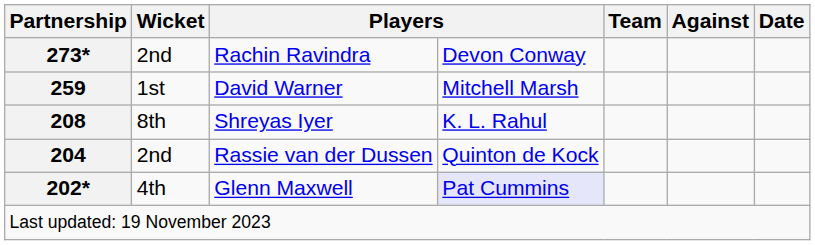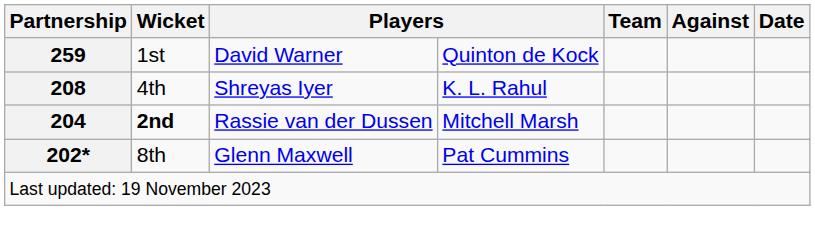 <table class="wikitable sortable">
 <tr>
 <th>Partnership</th>
 <th data-sort-type=number>Wicket</th>
 <th colspan="2" class="unsortable">Players</th>
 <th>Team</th>
 <th>Against</th>
 <th>Date</th>
 </tr>
 <tr>
-<th>273*</th>
-<td>2nd</td>
-<td><a href='#'>Rachin Ravindra</a></td>
-<td><a href='#'>Devon Conway</a></td>
-<td></td>
-<td></td>
-<td></td>
-</tr>
-<tr>
 <th>259</th>
 <td>1st</td>
 <td><a href='#'>David Warner</a></td>
-<td><a href='#'>Mitchell Marsh</a></td>
+<td><a href='#'>Quinton de Kock</a></td>
 <td></td>
 <td></td>
 <td></td>
 </tr>
 <tr>
 <th>208</th>
-<td>8th</td>
+<td>4th</td>
 <td><a href='#'>Shreyas Iyer</a></td>
 <td><a href='#'>K. L. Rahul</a></td>
 <td></td>
 <td></td>
 <td></td>
 </tr>
 <tr>
 <th>204</th>
-<td>2nd</td>
+<td><strong>2nd</strong></td>
 <td><a href='#'>Rassie van der Dussen</a></td>
-<td><a href='#'>Quinton de Kock</a></td>
+<td><a href='#'>Mitchell Marsh</a></td>
 <td></td>
 <td></td>
 <td></td>
 </tr>
 <tr>
 <th>202*</th>
-<td>4th</td>
+<td>8th</td>
 <td><a href='#'>Glenn Maxwell</a></td>
-<td style="background: lavender;"><a href='#'>Pat Cummins</a></td>
+<td><a href='#'>Pat Cummins</a></td>
 <td></td>
 <td></td>
 <td></td>
 </tr>
 <tr class="sortbottom">
 <td colspan="7"><small>Last updated: 19 November 2023</small></td>
 </tr>
 </table>
